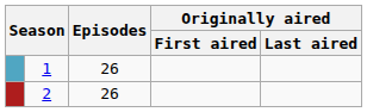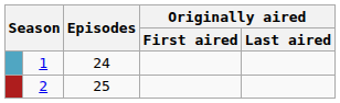 <table class="wikitable plainrowheaders" style="text-align:center;">
 <tr>
 <th colspan="2" rowspan="2">Season</th>
 <th rowspan="2">Episodes</th>
 <th colspan="2">Originally aired</th>
 </tr>
 <tr>
 <th>First aired</th>
 <th>Last aired</th>
 </tr>
 <tr>
 <td style="background: #50A6C2;"></td>
 <td><a href='#'>1</a></td>
-<td>26</td>
+<td>24</td>
 <td></td>
 <td></td>
 </tr>
 <tr>
 <td style="background: #AE1D1D;"></td>
 <td><a href='#'>2</a></td>
-<td>26</td>
+<td>25</td>
 <td></td>
 <td></td>
 </tr>
 </table>
